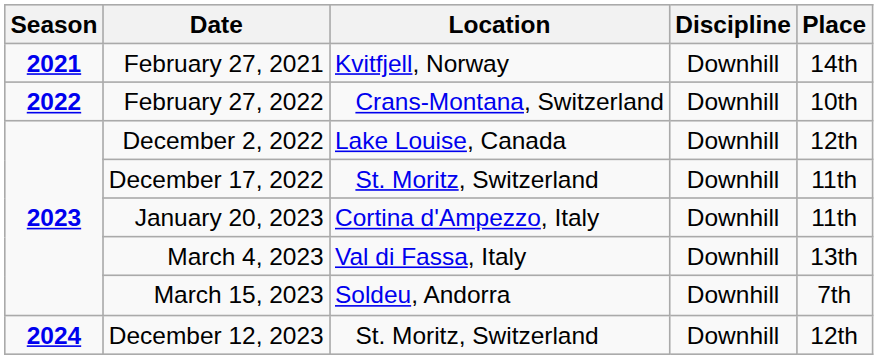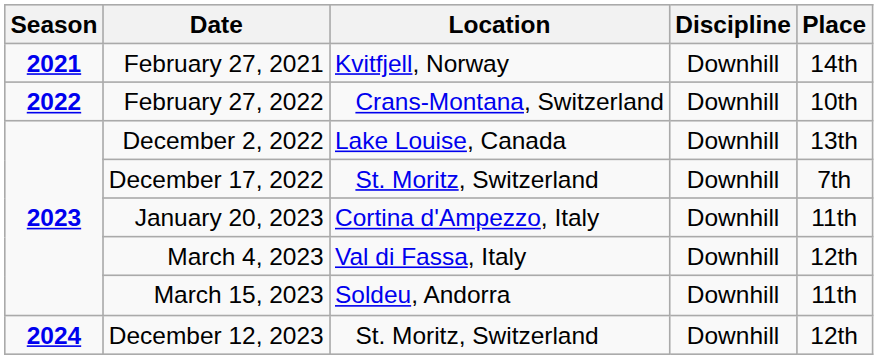 <table class="wikitable" style="text-align:center; font-size:95%;">
 <tr>
 <th>Season</th>
 <th>Date</th>
 <th>Location</th>
 <th>Discipline</th>
 <th>Place</th>
 </tr>
 <tr>
 <td><strong><a href='#'>2021</a></strong></td>
 <td align="right">February 27, 2021</td>
 <td align=left> <a href='#'>Kvitfjell</a>, Norway</td>
 <td>Downhill</td>
 <td>14th</td>
 </tr>
 <tr>
 <td><strong><a href='#'>2022</a></strong></td>
 <td align="right">February 27, 2022</td>
 <td align=left>   <a href='#'>Crans-Montana</a>, Switzerland</td>
 <td>Downhill</td>
 <td>10th</td>
 </tr>
 <tr>
 <td rowspan="5"><strong><a href='#'>2023</a></strong></td>
 <td align="right">December 2, 2022</td>
 <td align=left> <a href='#'>Lake Louise</a>, Canada</td>
 <td>Downhill</td>
-<td>12th</td>
+<td>13th</td>
 </tr>
 <tr>
 <td align="right">December 17, 2022</td>
 <td align=left>   <a href='#'>St. Moritz</a>, Switzerland</td>
 <td>Downhill</td>
-<td>11th</td>
+<td>7th</td>
 </tr>
 <tr>
 <td align="right">January 20, 2023</td>
 <td align=left> <a href='#'>Cortina d'Ampezzo</a>, Italy</td>
 <td>Downhill</td>
 <td>11th</td>
 </tr>
 <tr>
 <td align="right">March 4, 2023</td>
 <td align=left> <a href='#'>Val di Fassa</a>, Italy</td>
 <td>Downhill</td>
-<td>13th</td>
+<td>12th</td>
 </tr>
 <tr>
 <td align="right">March 15, 2023</td>
 <td align=left> <a href='#'>Soldeu</a>, Andorra</td>
 <td>Downhill</td>
-<td>7th</td>
+<td>11th</td>
 </tr>
 <tr>
 <td><strong><a href='#'>2024</a></strong></td>
 <td align="right">December 12, 2023</td>
 <td align=left>   St. Moritz, Switzerland</td>
 <td>Downhill</td>
 <td>12th</td>
 </tr>
 </table>
